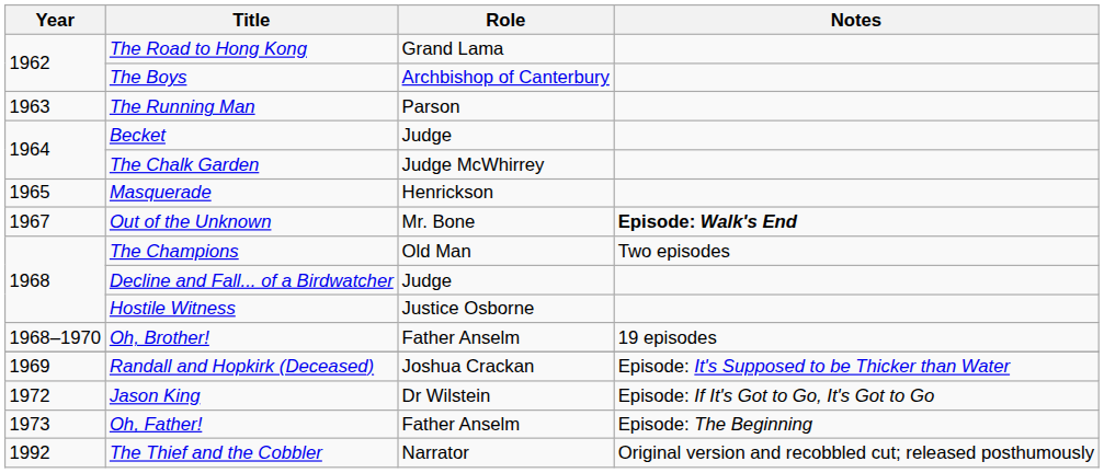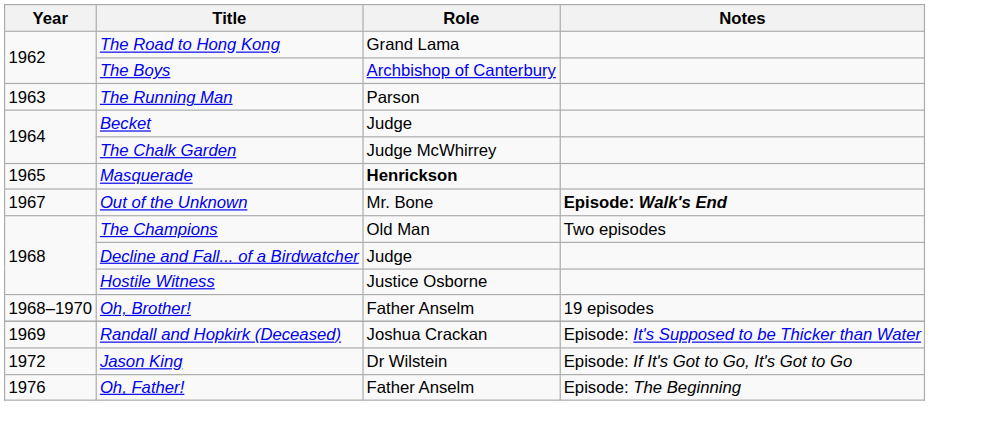 <table class="wikitable" style="font-size: 90%;">
 <tr>
 <th>Year</th>
 <th>Title</th>
 <th>Role</th>
 <th>Notes</th>
 </tr>
 <tr>
 <td rowspan="2">1962</td>
 <td><em><a href='#'>The Road to Hong Kong</a></em></td>
 <td>Grand Lama</td>
 <td></td>
 </tr>
 <tr>
 <td><em><a href='#'>The Boys</a></em></td>
 <td><a href='#'>Archbishop of Canterbury</a></td>
 <td></td>
 </tr>
 <tr>
 <td>1963</td>
 <td><em><a href='#'>The Running Man</a></em></td>
 <td>Parson</td>
 <td></td>
 </tr>
 <tr>
 <td rowspan="2">1964</td>
 <td><em><a href='#'>Becket</a></em></td>
 <td>Judge</td>
 <td></td>
 </tr>
 <tr>
 <td><em><a href='#'>The Chalk Garden</a></em></td>
 <td>Judge McWhirrey</td>
 <td></td>
 </tr>
 <tr>
 <td>1965</td>
 <td><em><a href='#'>Masquerade</a></em></td>
-<td>Henrickson</td>
+<td><strong>Henrickson</strong></td>
 <td></td>
 </tr>
 <tr>
 <td>1967</td>
 <td><em><a href='#'>Out of the Unknown</a></em></td>
 <td>Mr. Bone</td>
 <td><strong>Episode: <em>Walk's End</em></strong></td>
 </tr>
 <tr>
 <td rowspan="3">1968</td>
 <td><em><a href='#'>The Champions</a></em></td>
 <td>Old Man</td>
 <td>Two episodes</td>
 </tr>
 <tr>
 <td><em><a href='#'>Decline and Fall... of a Birdwatcher</a></em></td>
 <td>Judge</td>
 <td></td>
 </tr>
 <tr>
 <td><em><a href='#'>Hostile Witness</a></em></td>
 <td>Justice Osborne</td>
 <td></td>
 </tr>
 <tr>
 <td>1968–1970</td>
 <td><em><a href='#'>Oh, Brother!</a></em></td>
 <td>Father Anselm</td>
 <td>19 episodes</td>
 </tr>
 <tr>
 </tr>
 <tr>
 <td>1969</td>
 <td><em><a href='#'>Randall and Hopkirk (Deceased)</a></em></td>
 <td>Joshua Crackan</td>
 <td>Episode: <em><a href='#'>It's Supposed to be Thicker than Water</a></em></td>
 </tr>
 <tr>
 <td>1972</td>
 <td><em><a href='#'>Jason King</a></em></td>
 <td>Dr Wilstein</td>
 <td>Episode: <em>If It's Got to Go, It's Got to Go</em></td>
 </tr>
 <tr>
-<td>1973</td>
+<td>1976</td>
 <td><em><a href='#'>Oh, Father!</a></em></td>
 <td>Father Anselm</td>
 <td>Episode: <em>The Beginning</em></td>
 </tr>
-<tr>
-<td>1992</td>
-<td><em><a href='#'>The Thief and the Cobbler</a></em></td>
-<td>Narrator</td>
-<td>Original version and recobbled cut; released posthumously</td>
-</tr>
 </table>
